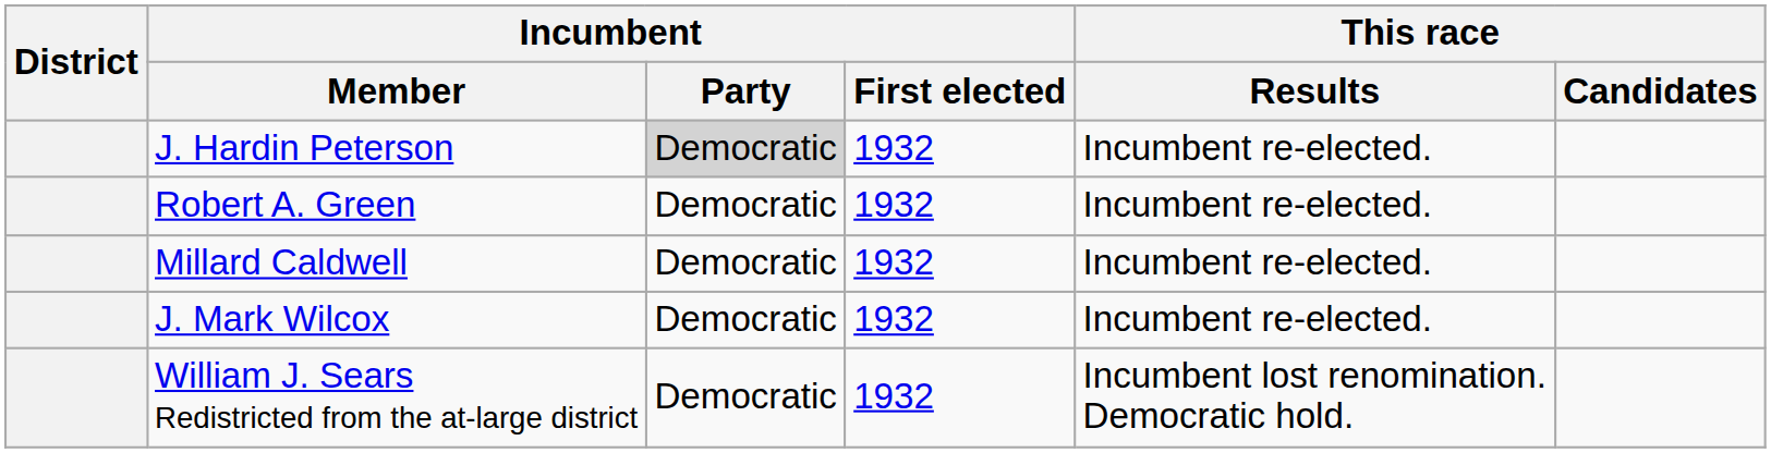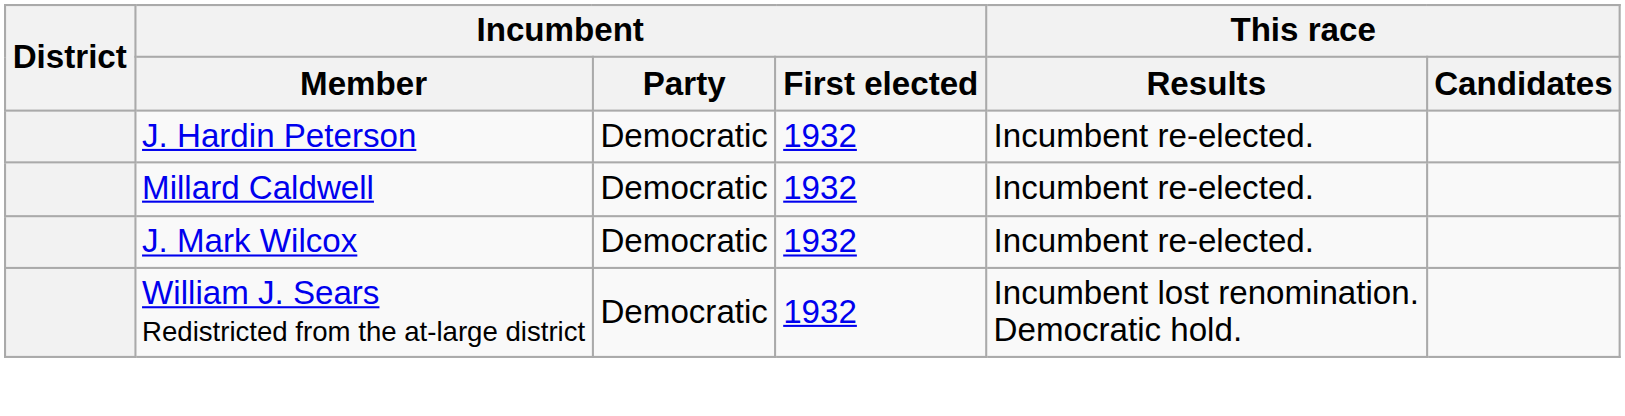 <table class=wikitable>
 <tr>
 <th rowspan=2>District</th>
 <th colspan=3>Incumbent</th>
 <th colspan=2>This race</th>
 </tr>
 <tr>
 <th>Member</th>
 <th>Party</th>
 <th>First elected</th>
 <th>Results</th>
 <th>Candidates</th>
 </tr>
 <tr>
 <th></th>
 <td><a href='#'>J. Hardin Peterson</a></td>
-<td style="background: lightgrey;">Democratic</td>
-<td><a href='#'>1932</a></td>
-<td>Incumbent re-elected.</td>
-<td nowrap></td>
-</tr>
-<tr>
-<th></th>
-<td><a href='#'>Robert A. Green</a></td>
 <td>Democratic</td>
 <td><a href='#'>1932</a></td>
 <td>Incumbent re-elected.</td>
 <td nowrap></td>
 </tr>
 <tr>
 <th></th>
 <td><a href='#'>Millard Caldwell</a></td>
 <td>Democratic</td>
 <td><a href='#'>1932</a></td>
 <td>Incumbent re-elected.</td>
 <td nowrap></td>
 </tr>
 <tr>
 <th></th>
 <td><a href='#'>J. Mark Wilcox</a></td>
 <td>Democratic</td>
 <td><a href='#'>1932</a></td>
 <td>Incumbent re-elected.</td>
 <td nowrap></td>
 </tr>
 <tr>
 <th></th>
 <td><a href='#'>William J. Sears</a><br><small>Redistricted from the at-large district</small></td>
 <td>Democratic</td>
 <td><a href='#'>1932</a></td>
 <td>Incumbent lost renomination.<br>Democratic hold.</td>
 <td nowrap></td>
 </tr>
 </table>
